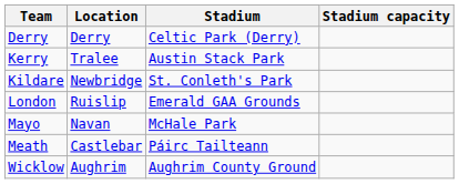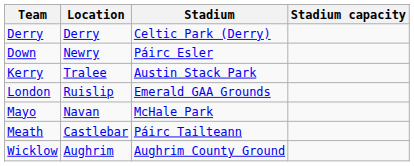 <table class="wikitable sortable" style="text-align: left;">
 <tr>
 <th>Team</th>
 <th>Location</th>
 <th>Stadium</th>
 <th>Stadium capacity</th>
 </tr>
 <tr>
 <td><a href='#'>Derry</a></td>
 <td><a href='#'>Derry</a></td>
 <td><a href='#'>Celtic Park (Derry)</a></td>
 <td></td>
 </tr>
 <tr>
+<td><a href='#'>Down</a></td>
+<td><a href='#'>Newry</a></td>
+<td><a href='#'>Páirc Esler</a></td>
+<td></td>
+</tr>
+<tr>
 <td><a href='#'>Kerry</a></td>
 <td><a href='#'>Tralee</a></td>
 <td><a href='#'>Austin Stack Park</a></td>
-<td></td>
-</tr>
-<tr>
-<td><a href='#'>Kildare</a></td>
-<td><a href='#'>Newbridge</a></td>
-<td><a href='#'>St. Conleth's Park</a></td>
 <td></td>
 </tr>
 <tr>
 <td><a href='#'>London</a></td>
 <td><a href='#'>Ruislip</a></td>
 <td><a href='#'>Emerald GAA Grounds</a></td>
 <td></td>
 </tr>
 <tr>
 <td><a href='#'>Mayo</a></td>
 <td><a href='#'>Navan</a></td>
 <td><a href='#'>McHale Park</a></td>
 <td></td>
 </tr>
 <tr>
 <td><a href='#'>Meath</a></td>
 <td><a href='#'>Castlebar</a></td>
 <td><a href='#'>Páirc Tailteann</a></td>
 <td></td>
 </tr>
 <tr>
 <td><a href='#'>Wicklow</a></td>
 <td><a href='#'>Aughrim</a></td>
 <td><a href='#'>Aughrim County Ground</a></td>
 <td></td>
 </tr>
 </table>
